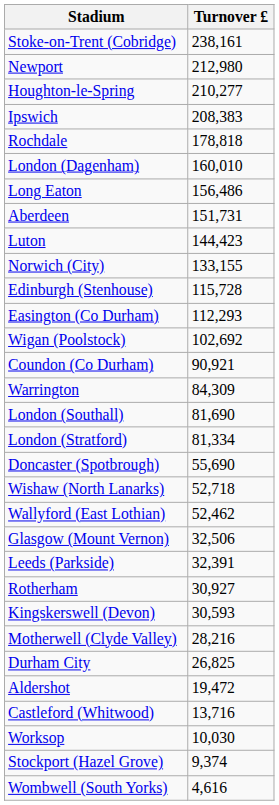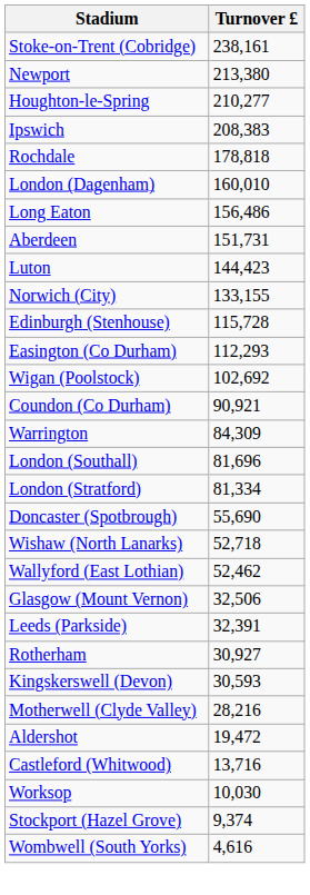 <table class="wikitable">
 <tr>
 <th width=180>Stadium</th>
 <th width=80>Turnover £</th>
 </tr>
 <tr>
 <td><a href='#'>Stoke-on-Trent (Cobridge)</a></td>
 <td>238,161</td>
 </tr>
 <tr>
 <td><a href='#'>Newport</a></td>
-<td>212,980</td>
+<td>213,380</td>
 </tr>
 <tr>
 <td><a href='#'>Houghton-le-Spring</a></td>
 <td>210,277</td>
 </tr>
 <tr>
 <td><a href='#'>Ipswich</a></td>
 <td>208,383</td>
 </tr>
 <tr>
 <td><a href='#'>Rochdale</a></td>
 <td>178,818</td>
 </tr>
 <tr>
 <td><a href='#'>London (Dagenham)</a></td>
 <td>160,010</td>
 </tr>
 <tr>
 <td><a href='#'>Long Eaton</a></td>
 <td>156,486</td>
 </tr>
 <tr>
 <td><a href='#'>Aberdeen</a></td>
 <td>151,731</td>
 </tr>
 <tr>
 <td><a href='#'>Luton</a></td>
 <td>144,423</td>
 </tr>
 <tr>
 <td><a href='#'>Norwich (City)</a></td>
 <td>133,155</td>
 </tr>
 <tr>
 <td><a href='#'>Edinburgh (Stenhouse)</a></td>
 <td>115,728</td>
 </tr>
 <tr>
 <td><a href='#'>Easington (Co Durham)</a></td>
 <td>112,293</td>
 </tr>
 <tr>
 <td><a href='#'>Wigan (Poolstock)</a></td>
 <td>102,692</td>
 </tr>
 <tr>
 <td><a href='#'>Coundon (Co Durham)</a></td>
 <td>90,921</td>
 </tr>
 <tr>
 <td><a href='#'>Warrington</a></td>
 <td>84,309</td>
 </tr>
 <tr>
 <td><a href='#'>London (Southall)</a></td>
-<td>81,690</td>
+<td>81,696</td>
 </tr>
 <tr>
 <td><a href='#'>London (Stratford)</a></td>
 <td>81,334</td>
 </tr>
 <tr>
 <td><a href='#'>Doncaster (Spotbrough)</a></td>
 <td>55,690</td>
 </tr>
 <tr>
 <td><a href='#'>Wishaw (North Lanarks)</a></td>
 <td>52,718</td>
 </tr>
 <tr>
 <td><a href='#'>Wallyford (East Lothian)</a></td>
 <td>52,462</td>
 </tr>
 <tr>
 <td><a href='#'>Glasgow (Mount Vernon)</a></td>
 <td>32,506</td>
 </tr>
 <tr>
 <td><a href='#'>Leeds (Parkside)</a></td>
 <td>32,391</td>
 </tr>
 <tr>
 <td><a href='#'>Rotherham</a></td>
 <td>30,927</td>
 </tr>
 <tr>
 <td><a href='#'>Kingskerswell (Devon)</a></td>
 <td>30,593</td>
 </tr>
 <tr>
 <td><a href='#'>Motherwell (Clyde Valley)</a></td>
 <td>28,216</td>
 </tr>
 <tr>
-<td><a href='#'>Durham City</a></td>
-<td>26,825</td>
-</tr>
-<tr>
 <td><a href='#'>Aldershot</a></td>
 <td>19,472</td>
 </tr>
 <tr>
 <td><a href='#'>Castleford (Whitwood)</a></td>
 <td>13,716</td>
 </tr>
 <tr>
 <td><a href='#'>Worksop</a></td>
 <td>10,030</td>
 </tr>
 <tr>
 <td><a href='#'>Stockport (Hazel Grove)</a></td>
 <td>9,374</td>
 </tr>
 <tr>
 <td><a href='#'>Wombwell (South Yorks)</a></td>
 <td>4,616</td>
 </tr>
 </table>
